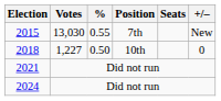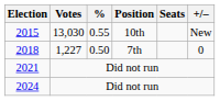 <table class="wikitable" style="text-align:center">
 <tr>
 <th><strong>Election</strong></th>
 <th scope="col"><strong>Votes</strong></th>
 <th scope="col"><strong>%</strong></th>
 <th>Position</th>
 <th scope="col">Seats</th>
 <th>+/–</th>
 </tr>
 <tr>
 <td><a href='#'>2015</a></td>
 <td>13,030</td>
 <td>0.55</td>
-<td> 7th</td>
+<td> 10th</td>
 <td></td>
 <td>New</td>
 </tr>
 <tr>
 <td><a href='#'>2018</a></td>
 <td>1,227</td>
 <td>0.50</td>
-<td> 10th</td>
+<td> 7th</td>
 <td></td>
 <td> 0</td>
 </tr>
 <tr>
 <td><a href='#'>2021</a></td>
 <td colspan="5">Did not run</td>
 </tr>
 <tr>
 <td><a href='#'>2024</a></td>
 <td colspan="5">Did not run</td>
 </tr>
 </table>
